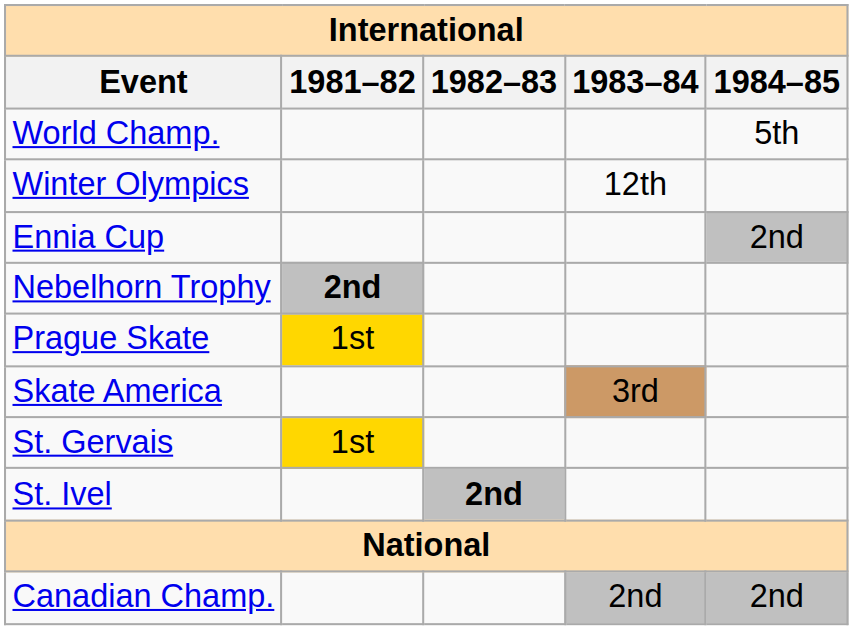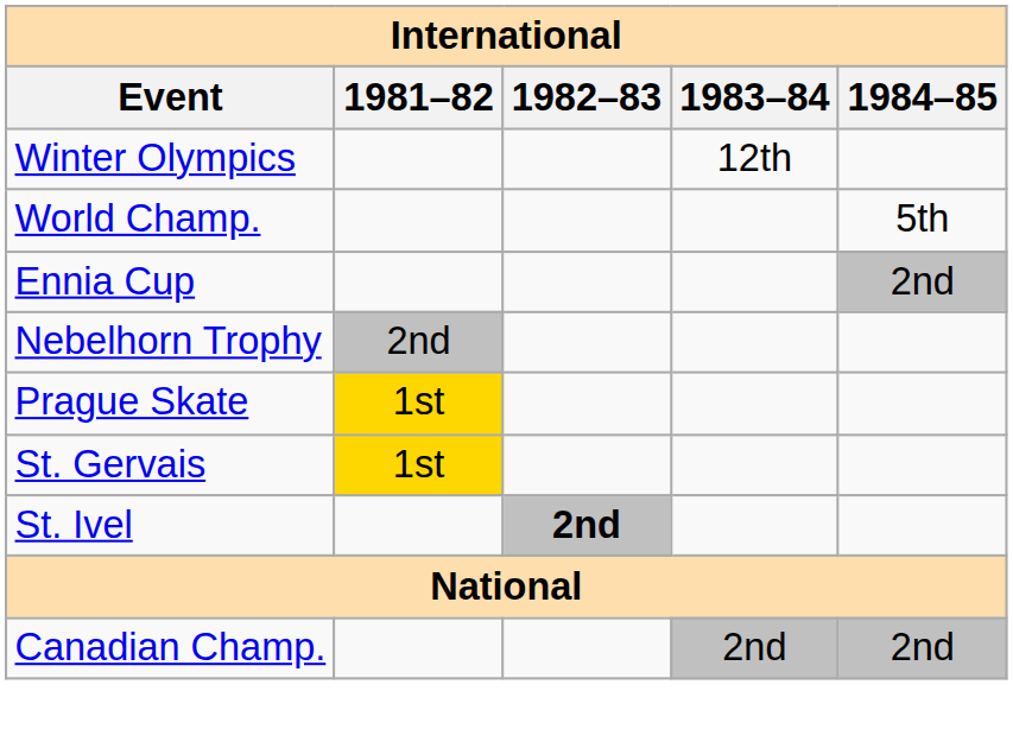 <table class="wikitable" style="text-align:center">
 <tr>
 <th style="background-color: #ffdead; " colspan=5 align=center>International</th>
 </tr>
 <tr>
 <th>Event</th>
 <th>1981–82</th>
 <th>1982–83</th>
 <th>1983–84</th>
 <th>1984–85</th>
 </tr>
 <tr>
+<td align=left><a href='#'>Winter Olympics</a></td>
+<td></td>
+<td></td>
+<td>12th</td>
+<td></td>
+</tr>
+<tr>
 <td align=left><a href='#'>World Champ.</a></td>
 <td></td>
 <td></td>
 <td></td>
 <td>5th</td>
-</tr>
-<tr>
-<td align=left><a href='#'>Winter Olympics</a></td>
-<td></td>
-<td></td>
-<td>12th</td>
-<td></td>
 </tr>
 <tr>
 <td align=left><a href='#'>Ennia Cup</a></td>
 <td></td>
 <td></td>
 <td></td>
 <td bgcolor=silver>2nd</td>
 </tr>
 <tr>
 <td align=left><a href='#'>Nebelhorn Trophy</a></td>
-<td bgcolor=silver><strong>2nd</strong></td>
+<td bgcolor=silver>2nd</td>
 <td></td>
 <td></td>
 <td></td>
 </tr>
 <tr>
 <td align=left><a href='#'>Prague Skate</a></td>
 <td bgcolor=gold>1st</td>
 <td></td>
 <td></td>
-<td></td>
-</tr>
-<tr>
-<td align=left><a href='#'>Skate America</a></td>
-<td></td>
-<td></td>
-<td bgcolor=cc9966>3rd</td>
 <td></td>
 </tr>
 <tr>
 <td align=left><a href='#'>St. Gervais</a></td>
 <td bgcolor=gold>1st</td>
 <td></td>
 <td></td>
 <td></td>
 </tr>
 <tr>
 <td align=left><a href='#'>St. Ivel</a></td>
 <td></td>
 <td bgcolor=silver><strong>2nd</strong></td>
 <td></td>
 <td></td>
 </tr>
 <tr>
 <th style="background-color: #ffdead; " colspan=5 align=center>National</th>
 </tr>
 <tr>
 <td align=left><a href='#'>Canadian Champ.</a></td>
 <td></td>
 <td></td>
 <td bgcolor=silver>2nd</td>
 <td bgcolor=silver>2nd</td>
 </tr>
 </table>
